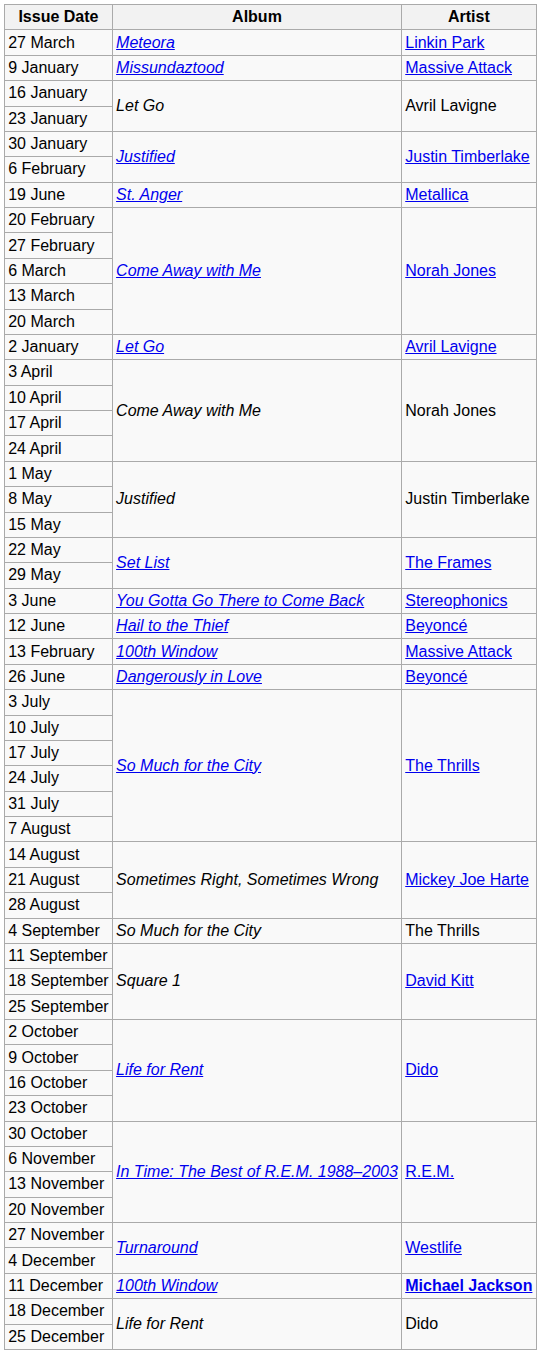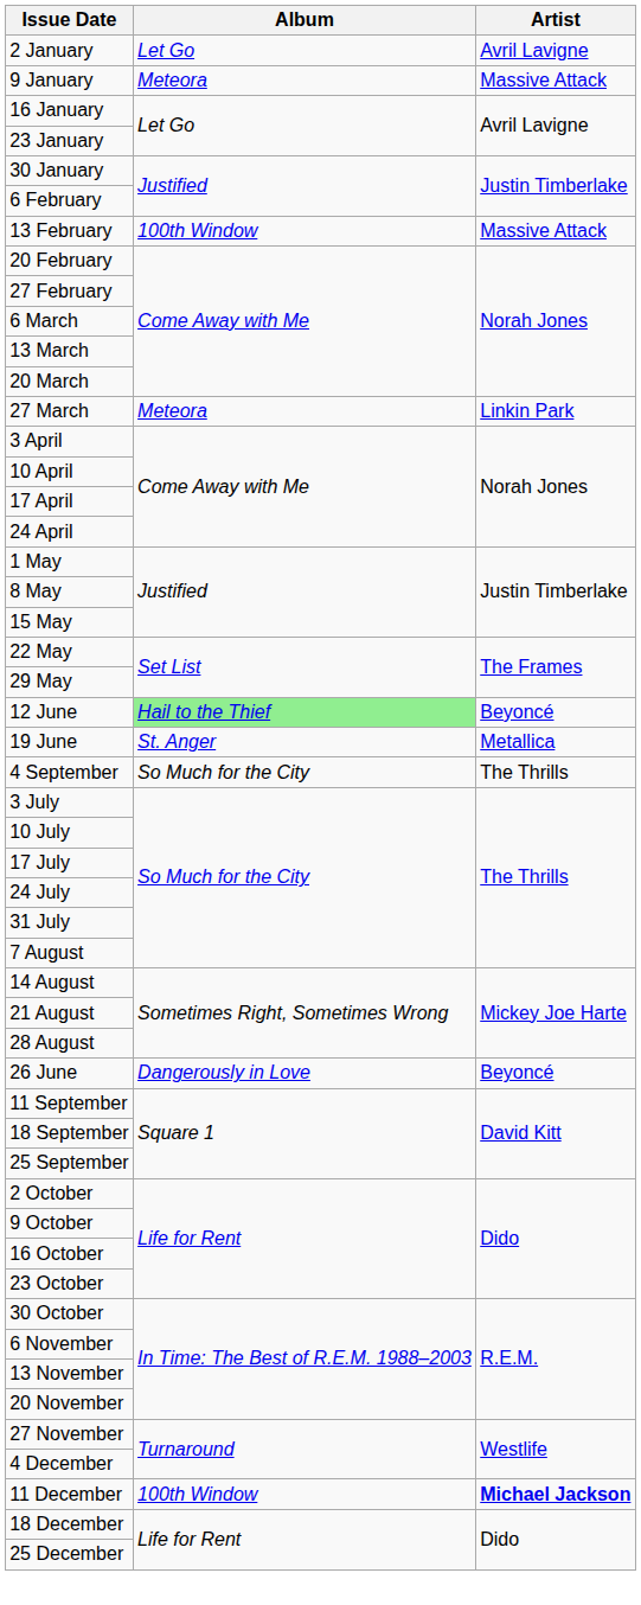 <table class="wikitable">
 <tr>
 <th>Issue Date</th>
 <th>Album</th>
 <th>Artist</th>
 </tr>
 <tr>
-<td>27 March</td>
-<td><a href='#'><em>Meteora</em></a></td>
-<td><a href='#'>Linkin Park</a></td>
+<td>2 January</td>
+<td><em><a href='#'>Let Go</a></em></td>
+<td><a href='#'>Avril Lavigne</a></td>
 </tr>
 <tr>
 <td>9 January</td>
-<td><em> <a href='#'>Missundaztood</a></em></td>
+<td><a href='#'><em>Meteora</em></a></td>
 <td><a href='#'>Massive Attack</a></td>
 </tr>
 <tr>
 <td>16 January</td>
 <td rowspan="2"><em>Let Go </em></td>
 <td rowspan="2">Avril Lavigne</td>
 </tr>
 <tr>
 <td>23 January</td>
 </tr>
 <tr>
 <td>30 January</td>
 <td rowspan="2"><em><a href='#'>Justified</a></em></td>
 <td rowspan="2"><a href='#'>Justin Timberlake</a></td>
 </tr>
 <tr>
 <td>6 February</td>
 </tr>
 <tr>
-<td>19 June</td>
-<td><em><a href='#'>St. Anger</a></em></td>
-<td><a href='#'>Metallica</a></td>
+<td>13 February</td>
+<td><em><a href='#'>100th Window</a></em></td>
+<td><a href='#'>Massive Attack</a></td>
 </tr>
 <tr>
 <td>20 February</td>
 <td rowspan="5"><em><a href='#'>Come Away with Me</a></em></td>
 <td rowspan="5"><a href='#'>Norah Jones</a></td>
 </tr>
 <tr>
 <td>27 February</td>
 </tr>
 <tr>
 <td>6 March</td>
 </tr>
 <tr>
 <td>13 March</td>
 </tr>
 <tr>
 <td>20 March</td>
 </tr>
 <tr>
-<td>2 January</td>
-<td><em><a href='#'>Let Go</a></em></td>
-<td><a href='#'>Avril Lavigne</a></td>
+<td>27 March</td>
+<td><a href='#'><em>Meteora</em></a></td>
+<td><a href='#'>Linkin Park</a></td>
 </tr>
 <tr>
 <td>3 April</td>
 <td rowspan="4"><em>Come Away with Me</em></td>
 <td rowspan="4">Norah Jones</td>
 </tr>
 <tr>
 <td>10 April</td>
 </tr>
 <tr>
 <td>17 April</td>
 </tr>
 <tr>
 <td>24 April</td>
 </tr>
 <tr>
 <td>1 May</td>
 <td rowspan="3"><em>Justified</em></td>
 <td rowspan="3">Justin Timberlake</td>
 </tr>
 <tr>
 <td>8 May</td>
 </tr>
 <tr>
 <td>15 May</td>
 </tr>
 <tr>
 <td>22 May</td>
 <td rowspan="2"><em><a href='#'>Set List</a></em></td>
 <td rowspan="2"><a href='#'>The Frames</a></td>
 </tr>
 <tr>
 <td>29 May</td>
 </tr>
 <tr>
-<td>3 June</td>
-<td><em><a href='#'>You Gotta Go There to Come Back</a></em></td>
-<td><a href='#'>Stereophonics</a></td>
-</tr>
-<tr>
 <td>12 June</td>
-<td><em><a href='#'>Hail to the Thief</a></em></td>
+<td style="background: lightgreen;"><em><a href='#'>Hail to the Thief</a></em></td>
 <td><a href='#'>Beyoncé</a></td>
 </tr>
 <tr>
-<td>13 February</td>
-<td><em><a href='#'>100th Window</a></em></td>
-<td><a href='#'>Massive Attack</a></td>
+<td>19 June</td>
+<td><em><a href='#'>St. Anger</a></em></td>
+<td><a href='#'>Metallica</a></td>
 </tr>
 <tr>
-<td>26 June</td>
-<td><em><a href='#'>Dangerously in Love</a></em></td>
-<td><a href='#'>Beyoncé</a></td>
+<td>4 September</td>
+<td><em>So Much for the City</em></td>
+<td>The Thrills</td>
 </tr>
 <tr>
 <td>3 July</td>
 <td rowspan="6"><em><a href='#'>So Much for the City</a></em></td>
 <td rowspan="6"><a href='#'>The Thrills</a></td>
 </tr>
 <tr>
 <td>10 July</td>
 </tr>
 <tr>
 <td>17 July</td>
 </tr>
 <tr>
 <td>24 July</td>
 </tr>
 <tr>
 <td>31 July</td>
 </tr>
 <tr>
 <td>7 August</td>
 </tr>
 <tr>
 <td>14 August</td>
 <td rowspan="3"><em>Sometimes Right, Sometimes Wrong</em></td>
 <td rowspan="3"><a href='#'>Mickey Joe Harte</a></td>
 </tr>
 <tr>
 <td>21 August</td>
 </tr>
 <tr>
 <td>28 August</td>
 </tr>
 <tr>
-<td>4 September</td>
-<td><em>So Much for the City</em></td>
-<td>The Thrills</td>
+<td>26 June</td>
+<td><em><a href='#'>Dangerously in Love</a></em></td>
+<td><a href='#'>Beyoncé</a></td>
 </tr>
 <tr>
 <td>11 September</td>
 <td rowspan="3"><em>Square 1</em></td>
 <td rowspan="3"><a href='#'>David Kitt</a></td>
 </tr>
 <tr>
 <td>18 September</td>
 </tr>
 <tr>
 <td>25 September</td>
 </tr>
 <tr>
 <td>2 October</td>
 <td rowspan="4"><em><a href='#'>Life for Rent</a></em></td>
 <td rowspan="4"><a href='#'>Dido</a></td>
 </tr>
 <tr>
 <td>9 October</td>
 </tr>
 <tr>
 <td>16 October</td>
 </tr>
 <tr>
 <td>23 October</td>
 </tr>
 <tr>
 <td>30 October</td>
 <td rowspan="4"><em><a href='#'>In Time: The Best of R.E.M. 1988–2003</a></em></td>
 <td rowspan="4"><a href='#'>R.E.M.</a></td>
 </tr>
 <tr>
 <td>6 November</td>
 </tr>
 <tr>
 <td>13 November</td>
 </tr>
 <tr>
 <td>20 November</td>
 </tr>
 <tr>
 <td>27 November</td>
 <td rowspan="2"><em><a href='#'>Turnaround</a></em></td>
 <td rowspan="2"><a href='#'>Westlife</a></td>
 </tr>
 <tr>
 <td>4 December</td>
 </tr>
 <tr>
 <td>11 December</td>
 <td><em><a href='#'>100th Window</a></em></td>
 <td><strong><a href='#'>Michael Jackson</a></strong></td>
 </tr>
 <tr>
 <td>18 December</td>
 <td rowspan="2"><em>Life for Rent</em></td>
 <td rowspan="2">Dido</td>
 </tr>
 <tr>
 <td>25 December</td>
 </tr>
 <tr>
 </tr>
 </table>
